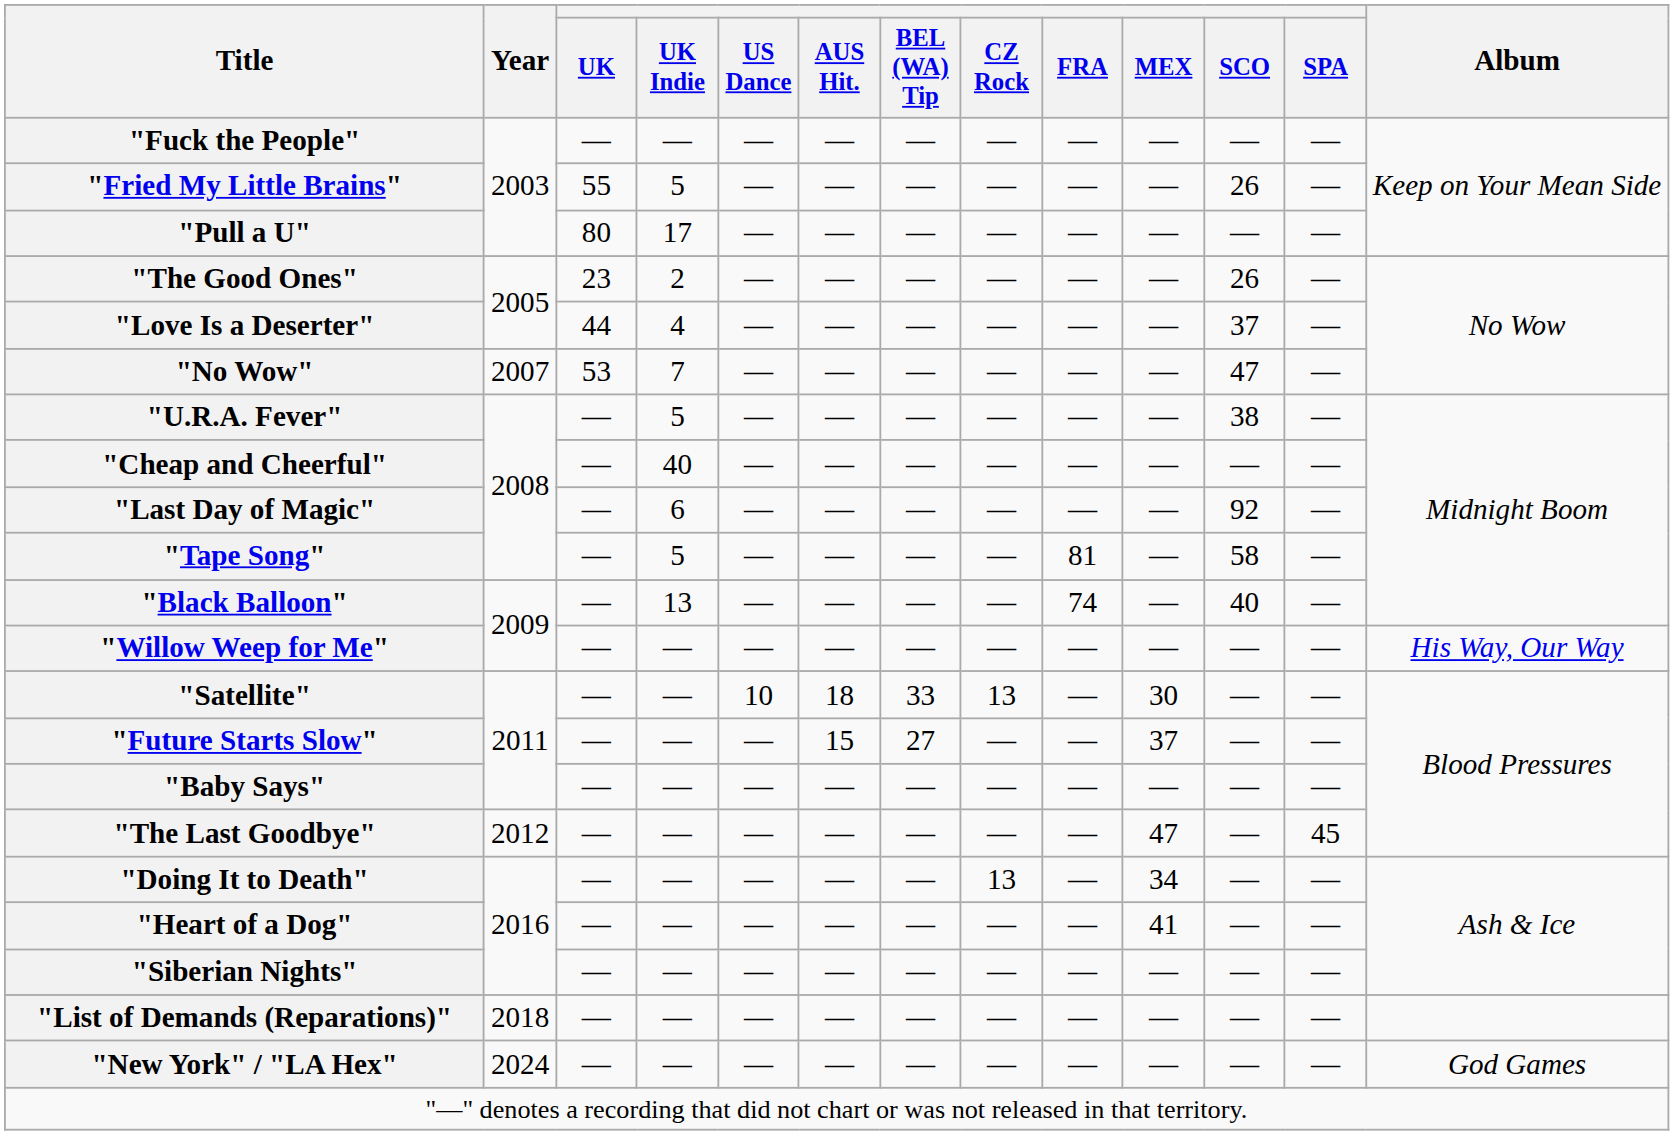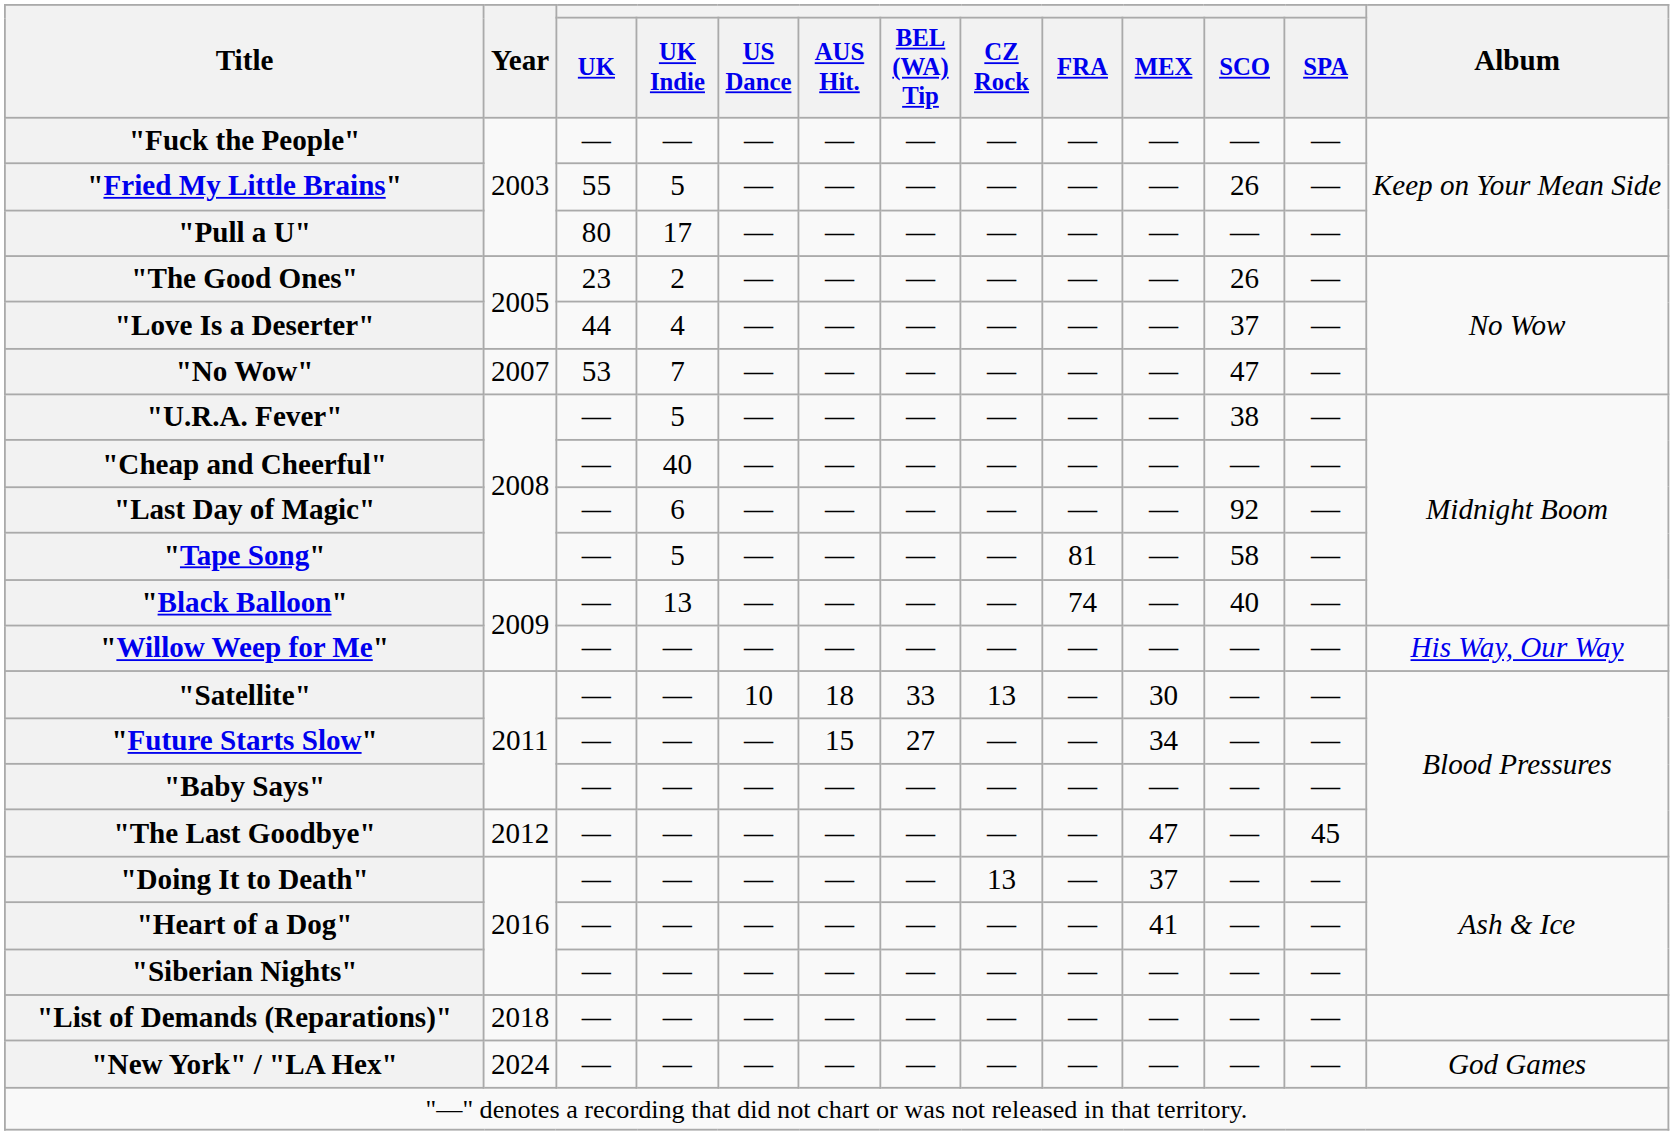 <table class="wikitable plainrowheaders" style="text-align:center;" border="1">
 <tr>
 <th scope="col" style="width:16em;" rowspan="2">Title</th>
 <th scope="col" rowspan="2">Year</th>
 <th scope="col" colspan="10"></th>
 <th scope="col" rowspan="2">Album</th>
 </tr>
 <tr>
 <th scope="col" style="width:2.8em;font-size:85%;"><a href='#'>UK</a><br></th>
 <th scope="col" style="width:2.8em;font-size:85%;"><a href='#'>UK<br>Indie</a> <br></th>
 <th scope="col" style="width:2.8em;font-size:85%;"><a href='#'>US<br>Dance</a><br></th>
 <th scope="col" style="width:2.8em;font-size:85%;"><a href='#'>AUS<br>Hit.</a><br></th>
 <th scope="col" style="width:2.8em;font-size:85%;"><a href='#'>BEL<br>(WA)<br>Tip</a><br></th>
 <th scope="col" style="width:2.8em;font-size:85%;"><a href='#'>CZ<br>Rock</a><br></th>
 <th scope="col" style="width:2.8em;font-size:85%;"><a href='#'>FRA</a><br></th>
 <th scope="col" style="width:2.8em;font-size:85%;"><a href='#'>MEX</a><br></th>
 <th scope="col" style="width:2.8em;font-size:85%;"><a href='#'>SCO</a><br></th>
 <th scope="col" style="width:2.8em;font-size:85%;"><a href='#'>SPA</a><br></th>
 </tr>
 <tr>
 <th scope="row">"Fuck the People"</th>
 <td rowspan="3">2003</td>
 <td>—</td>
 <td>—</td>
 <td>—</td>
 <td>—</td>
 <td>—</td>
 <td>—</td>
 <td>—</td>
 <td>—</td>
 <td>—</td>
 <td>—</td>
 <td rowspan="3"><em>Keep on Your Mean Side</em></td>
 </tr>
 <tr>
 <th scope="row">"<a href='#'>Fried My Little Brains</a>"</th>
 <td>55</td>
 <td>5</td>
 <td>—</td>
 <td>—</td>
 <td>—</td>
 <td>—</td>
 <td>—</td>
 <td>—</td>
 <td>26</td>
 <td>—</td>
 </tr>
 <tr>
 <th scope="row">"Pull a U"</th>
 <td>80</td>
 <td>17</td>
 <td>—</td>
 <td>—</td>
 <td>—</td>
 <td>—</td>
 <td>—</td>
 <td>—</td>
 <td>—</td>
 <td>—</td>
 </tr>
 <tr>
 <th scope="row">"The Good Ones"</th>
 <td rowspan="2">2005</td>
 <td>23</td>
 <td>2</td>
 <td>—</td>
 <td>—</td>
 <td>—</td>
 <td>—</td>
 <td>—</td>
 <td>—</td>
 <td>26</td>
 <td>—</td>
 <td rowspan="3"><em>No Wow</em></td>
 </tr>
 <tr>
 <th scope="row">"Love Is a Deserter"</th>
 <td>44</td>
 <td>4</td>
 <td>—</td>
 <td>—</td>
 <td>—</td>
 <td>—</td>
 <td>—</td>
 <td>—</td>
 <td>37</td>
 <td>—</td>
 </tr>
 <tr>
 <th scope="row">"No Wow"</th>
 <td>2007</td>
 <td>53</td>
 <td>7</td>
 <td>—</td>
 <td>—</td>
 <td>—</td>
 <td>—</td>
 <td>—</td>
 <td>—</td>
 <td>47</td>
 <td>—</td>
 </tr>
 <tr>
 <th scope="row">"U.R.A. Fever"</th>
 <td rowspan="4">2008</td>
 <td>—</td>
 <td>5</td>
 <td>—</td>
 <td>—</td>
 <td>—</td>
 <td>—</td>
 <td>—</td>
 <td>—</td>
 <td>38</td>
 <td>—</td>
 <td rowspan="5"><em>Midnight Boom</em></td>
 </tr>
 <tr>
 <th scope="row">"Cheap and Cheerful"</th>
 <td>—</td>
 <td>40</td>
 <td>—</td>
 <td>—</td>
 <td>—</td>
 <td>—</td>
 <td>—</td>
 <td>—</td>
 <td>—</td>
 <td>—</td>
 </tr>
 <tr>
 <th scope="row">"Last Day of Magic"</th>
 <td>—</td>
 <td>6</td>
 <td>—</td>
 <td>—</td>
 <td>—</td>
 <td>—</td>
 <td>—</td>
 <td>—</td>
 <td>92</td>
 <td>—</td>
 </tr>
 <tr>
 <th scope="row">"<a href='#'>Tape Song</a>"</th>
 <td>—</td>
 <td>5</td>
 <td>—</td>
 <td>—</td>
 <td>—</td>
 <td>—</td>
 <td>81</td>
 <td>—</td>
 <td>58</td>
 <td>—</td>
 </tr>
 <tr>
 <th scope="row">"<a href='#'>Black Balloon</a>"</th>
 <td rowspan="2">2009</td>
 <td>—</td>
 <td>13</td>
 <td>—</td>
 <td>—</td>
 <td>—</td>
 <td>—</td>
 <td>74</td>
 <td>—</td>
 <td>40</td>
 <td>—</td>
 </tr>
 <tr>
 <th scope="row">"<a href='#'>Willow Weep for Me</a>"</th>
 <td>—</td>
 <td>—</td>
 <td>—</td>
 <td>—</td>
 <td>—</td>
 <td>—</td>
 <td>—</td>
 <td>—</td>
 <td>—</td>
 <td>—</td>
 <td><em><a href='#'>His Way, Our Way</a></em></td>
 </tr>
 <tr>
 <th scope="row">"Satellite"</th>
 <td rowspan="3">2011</td>
 <td>—</td>
 <td>—</td>
 <td>10</td>
 <td>18</td>
 <td>33</td>
 <td>13</td>
 <td>—</td>
 <td>30</td>
 <td>—</td>
 <td>—</td>
 <td rowspan="4"><em>Blood Pressures</em></td>
 </tr>
 <tr>
 <th scope="row">"<a href='#'>Future Starts Slow</a>"</th>
 <td>—</td>
 <td>—</td>
 <td>—</td>
 <td>15</td>
 <td>27</td>
 <td>—</td>
 <td>—</td>
-<td>37</td>
+<td>34</td>
 <td>—</td>
 <td>—</td>
 </tr>
 <tr>
 <th scope="row">"Baby Says"</th>
 <td>—</td>
 <td>—</td>
 <td>—</td>
 <td>—</td>
 <td>—</td>
 <td>—</td>
 <td>—</td>
 <td>—</td>
 <td>—</td>
 <td>—</td>
 </tr>
 <tr>
 <th scope="row">"The Last Goodbye"</th>
 <td>2012</td>
 <td>—</td>
 <td>—</td>
 <td>—</td>
 <td>—</td>
 <td>—</td>
 <td>—</td>
 <td>—</td>
 <td>47</td>
 <td>—</td>
 <td>45</td>
 </tr>
 <tr>
 <th scope="row">"Doing It to Death"</th>
 <td rowspan="3">2016</td>
 <td>—</td>
 <td>—</td>
 <td>—</td>
 <td>—</td>
 <td>—</td>
 <td>13</td>
 <td>—</td>
-<td>34</td>
+<td>37</td>
 <td>—</td>
 <td>—</td>
 <td rowspan="3"><em>Ash & Ice</em></td>
 </tr>
 <tr>
 <th scope="row">"Heart of a Dog"</th>
 <td>—</td>
 <td>—</td>
 <td>—</td>
 <td>—</td>
 <td>—</td>
 <td>—</td>
 <td>—</td>
 <td>41</td>
 <td>—</td>
 <td>—</td>
 </tr>
 <tr>
 <th scope="row">"Siberian Nights"</th>
 <td>—</td>
 <td>—</td>
 <td>—</td>
 <td>—</td>
 <td>—</td>
 <td>—</td>
 <td>—</td>
 <td>—</td>
 <td>—</td>
 <td>—</td>
 </tr>
 <tr>
 <th scope="row">"List of Demands (Reparations)"</th>
 <td>2018</td>
 <td>—</td>
 <td>—</td>
 <td>—</td>
 <td>—</td>
 <td>—</td>
 <td>—</td>
 <td>—</td>
 <td>—</td>
 <td>—</td>
 <td>—</td>
 <td></td>
 </tr>
 <tr>
 <th scope="row">"New York" / "LA Hex"</th>
 <td>2024</td>
 <td>—</td>
 <td>—</td>
 <td>—</td>
 <td>—</td>
 <td>—</td>
 <td>—</td>
 <td>—</td>
 <td>—</td>
 <td>—</td>
 <td>—</td>
 <td><em>God Games</em></td>
 </tr>
 <tr>
 <td colspan="14" style="font-size:90%">"—" denotes a recording that did not chart or was not released in that territory.</td>
 </tr>
 </table>
